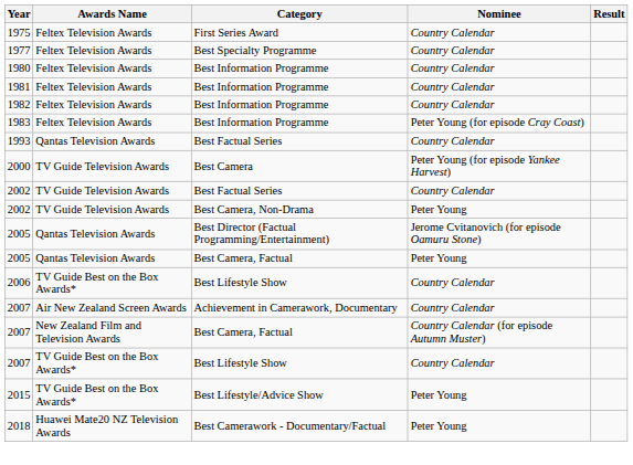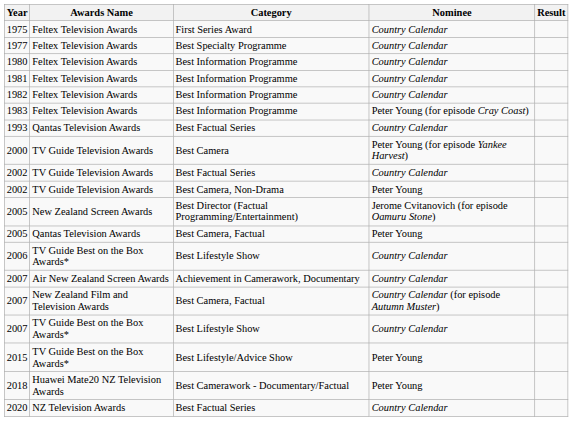 <table class="wikitable">
 <tr>
 <th>Year</th>
 <th>Awards Name</th>
 <th>Category</th>
 <th>Nominee</th>
 <th>Result</th>
 </tr>
 <tr>
 <td>1975</td>
 <td>Feltex Television Awards</td>
 <td>First Series Award</td>
 <td><em>Country Calendar</em></td>
 <td></td>
 </tr>
 <tr>
 <td>1977</td>
 <td>Feltex Television Awards</td>
 <td>Best Specialty Programme</td>
 <td><em>Country Calendar</em></td>
 <td></td>
 </tr>
 <tr>
 <td>1980</td>
 <td>Feltex Television Awards</td>
 <td>Best Information Programme</td>
 <td><em>Country Calendar</em></td>
 <td></td>
 </tr>
 <tr>
 <td>1981</td>
 <td>Feltex Television Awards</td>
 <td>Best Information Programme</td>
 <td><em>Country Calendar</em></td>
 <td></td>
 </tr>
 <tr>
 <td>1982</td>
 <td>Feltex Television Awards</td>
 <td>Best Information Programme</td>
 <td><em>Country Calendar</em></td>
 <td></td>
 </tr>
 <tr>
 <td>1983</td>
 <td>Feltex Television Awards</td>
 <td>Best Information Programme</td>
 <td>Peter Young (for episode <em>Cray Coast</em>)</td>
 <td></td>
 </tr>
 <tr>
 <td>1993</td>
 <td>Qantas Television Awards</td>
 <td>Best Factual Series</td>
 <td><em>Country Calendar</em></td>
 <td></td>
 </tr>
 <tr>
 <td>2000</td>
 <td>TV Guide Television Awards</td>
 <td>Best Camera</td>
 <td>Peter Young (for episode <em>Yankee Harvest</em>)</td>
 <td></td>
 </tr>
 <tr>
 <td>2002</td>
 <td>TV Guide Television Awards</td>
 <td>Best Factual Series</td>
 <td><em>Country Calendar</em></td>
 <td></td>
 </tr>
 <tr>
 <td>2002</td>
 <td>TV Guide Television Awards</td>
 <td>Best Camera, Non-Drama</td>
 <td>Peter Young</td>
 <td></td>
 </tr>
 <tr>
 <td>2005</td>
-<td>Qantas Television Awards</td>
+<td>New Zealand Screen Awards</td>
 <td>Best Director (Factual Programming/Entertainment)</td>
 <td>Jerome Cvitanovich (for episode <em>Oamuru Stone</em>)</td>
 <td></td>
 </tr>
 <tr>
 <td>2005</td>
 <td>Qantas Television Awards</td>
 <td>Best Camera, Factual</td>
 <td>Peter Young</td>
 <td></td>
 </tr>
 <tr>
 <td>2006</td>
 <td>TV Guide Best on the Box Awards*</td>
 <td>Best Lifestyle Show</td>
 <td><em>Country Calendar</em></td>
 <td></td>
 </tr>
 <tr>
 <td>2007</td>
 <td>Air New Zealand Screen Awards</td>
 <td>Achievement in Camerawork, Documentary</td>
 <td><em>Country Calendar</em></td>
 <td></td>
 </tr>
 <tr>
 <td>2007</td>
 <td>New Zealand Film and Television Awards</td>
 <td>Best Camera, Factual</td>
 <td><em>Country Calendar</em> (for episode <em>Autumn Muster</em>)</td>
 <td></td>
 </tr>
 <tr>
 <td>2007</td>
 <td>TV Guide Best on the Box Awards*</td>
 <td>Best Lifestyle Show</td>
 <td><em>Country Calendar</em></td>
 <td></td>
 </tr>
 <tr>
 <td>2015</td>
 <td>TV Guide Best on the Box Awards*</td>
 <td>Best Lifestyle/Advice Show</td>
 <td>Peter Young</td>
 <td></td>
 </tr>
 <tr>
 <td>2018</td>
 <td>Huawei Mate20 NZ Television Awards</td>
 <td>Best Camerawork - Documentary/Factual</td>
 <td>Peter Young</td>
 <td></td>
 </tr>
+<tr>
+<td>2020</td>
+<td>NZ Television Awards</td>
+<td>Best Factual Series</td>
+<td><em>Country Calendar</em></td>
+<td></td>
+</tr>
 </table>
